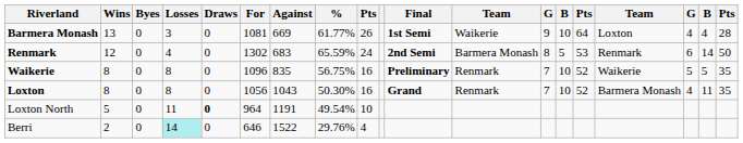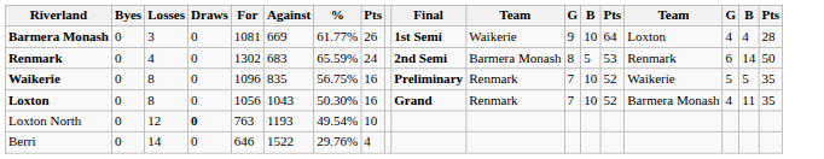 <table class="wikitable">
 <tr>
 <th><strong>Riverland</strong></th>
-<th><strong>Wins</strong></th>
 <th><strong>Byes</strong></th>
 <th><strong>Losses</strong></th>
 <th><strong>Draws</strong></th>
 <th><strong>For</strong></th>
 <th><strong>Against</strong></th>
 <th><strong>%</strong></th>
 <th><strong>Pts</strong></th>
 <th></th>
 <th><strong>Final</strong></th>
 <th><strong>Team</strong></th>
 <th><strong>G</strong></th>
 <th><strong>B</strong></th>
 <th><strong>Pts</strong></th>
 <th><strong>Team</strong></th>
 <th><strong>G</strong></th>
 <th><strong>B</strong></th>
 <th><strong>Pts</strong></th>
 </tr>
 <tr>
 <td><strong>Barmera Monash</strong></td>
-<td>13</td>
 <td>0</td>
 <td>3</td>
 <td>0</td>
 <td>1081</td>
 <td>669</td>
 <td>61.77%</td>
 <td>26</td>
 <td></td>
 <td><strong>1st Semi</strong></td>
 <td>Waikerie</td>
 <td>9</td>
 <td>10</td>
 <td>64</td>
 <td>Loxton</td>
 <td>4</td>
 <td>4</td>
 <td>28</td>
 </tr>
 <tr>
 <td><strong>Renmark</strong></td>
-<td>12</td>
 <td>0</td>
 <td>4</td>
 <td>0</td>
 <td>1302</td>
 <td>683</td>
 <td>65.59%</td>
 <td>24</td>
 <td></td>
 <td><strong>2nd Semi</strong></td>
 <td>Barmera Monash</td>
 <td>8</td>
 <td>5</td>
 <td>53</td>
 <td>Renmark</td>
 <td>6</td>
 <td>14</td>
 <td>50</td>
 </tr>
 <tr>
 <td><strong>Waikerie</strong></td>
-<td>8</td>
 <td>0</td>
 <td>8</td>
 <td>0</td>
 <td>1096</td>
 <td>835</td>
 <td>56.75%</td>
 <td>16</td>
 <td></td>
 <td><strong>Preliminary</strong></td>
 <td>Renmark</td>
 <td>7</td>
 <td>10</td>
 <td>52</td>
 <td>Waikerie</td>
 <td>5</td>
 <td>5</td>
 <td>35</td>
 </tr>
 <tr>
 <td><strong>Loxton</strong></td>
-<td>8</td>
 <td>0</td>
 <td>8</td>
 <td>0</td>
 <td>1056</td>
 <td>1043</td>
 <td>50.30%</td>
 <td>16</td>
 <td></td>
 <td><strong>Grand</strong></td>
 <td>Renmark</td>
 <td>7</td>
 <td>10</td>
 <td>52</td>
 <td>Barmera Monash</td>
 <td>4</td>
 <td>11</td>
 <td>35</td>
 </tr>
 <tr>
 <td>Loxton North</td>
-<td>5</td>
 <td>0</td>
-<td>11</td>
+<td>12</td>
 <td><strong>0</strong></td>
-<td>964</td>
-<td>1191</td>
+<td>763</td>
+<td>1193</td>
 <td>49.54%</td>
 <td>10</td>
 <td></td>
 <td></td>
 <td></td>
 <td></td>
 <td></td>
 <td></td>
 <td></td>
 <td></td>
 <td></td>
 <td></td>
 </tr>
 <tr>
 <td>Berri</td>
-<td>2</td>
 <td>0</td>
-<td style="background: paleturquoise;">14</td>
+<td>14</td>
 <td>0</td>
 <td>646</td>
 <td>1522</td>
 <td>29.76%</td>
 <td>4</td>
 <td></td>
 <td></td>
 <td></td>
 <td></td>
 <td></td>
 <td></td>
 <td></td>
 <td></td>
 <td></td>
 <td></td>
 </tr>
 </table>
